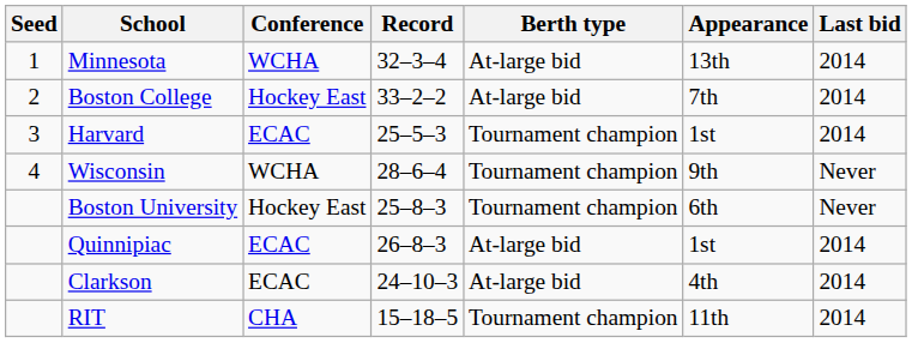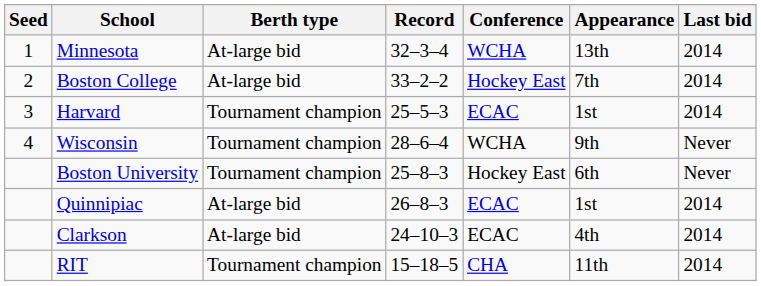 <table class="wikitable">
 <tr>
 <th>Seed</th>
 <th>School</th>
+<th>Berth type</th>
+<th>Record</th>
 <th>Conference</th>
-<th>Record</th>
-<th>Berth type</th>
 <th>Appearance</th>
 <th>Last bid</th>
 </tr>
 <tr>
 <td align=center>1</td>
 <td><a href='#'>Minnesota</a></td>
+<td>At-large bid</td>
+<td>32–3–4</td>
 <td><a href='#'>WCHA</a></td>
-<td>32–3–4</td>
-<td>At-large bid</td>
 <td>13th</td>
 <td>2014</td>
 </tr>
 <tr>
 <td align=center>2</td>
 <td><a href='#'>Boston College</a></td>
+<td>At-large bid</td>
+<td>33–2–2</td>
 <td><a href='#'>Hockey East</a></td>
-<td>33–2–2</td>
-<td>At-large bid</td>
 <td>7th</td>
 <td>2014</td>
 </tr>
 <tr>
 <td align=center>3</td>
 <td><a href='#'>Harvard</a></td>
+<td>Tournament champion</td>
+<td>25–5–3</td>
 <td><a href='#'>ECAC</a></td>
-<td>25–5–3</td>
-<td>Tournament champion</td>
 <td>1st</td>
 <td>2014</td>
 </tr>
 <tr>
 <td align=center>4</td>
 <td><a href='#'>Wisconsin</a></td>
+<td>Tournament champion</td>
+<td>28–6–4</td>
 <td>WCHA</td>
-<td>28–6–4</td>
-<td>Tournament champion</td>
 <td>9th</td>
 <td>Never</td>
 </tr>
 <tr>
 <td></td>
 <td><a href='#'>Boston University</a></td>
+<td>Tournament champion</td>
+<td>25–8–3</td>
 <td>Hockey East</td>
-<td>25–8–3</td>
-<td>Tournament champion</td>
 <td>6th</td>
 <td>Never</td>
 </tr>
 <tr>
 <td></td>
 <td><a href='#'>Quinnipiac</a></td>
+<td>At-large bid</td>
+<td>26–8–3</td>
 <td><a href='#'>ECAC</a></td>
-<td>26–8–3</td>
-<td>At-large bid</td>
 <td>1st</td>
 <td>2014</td>
 </tr>
 <tr>
 <td></td>
 <td><a href='#'>Clarkson</a></td>
+<td>At-large bid</td>
+<td>24–10–3</td>
 <td>ECAC</td>
-<td>24–10–3</td>
-<td>At-large bid</td>
 <td>4th</td>
 <td>2014</td>
 </tr>
 <tr>
 <td></td>
 <td><a href='#'>RIT</a></td>
+<td>Tournament champion</td>
+<td>15–18–5</td>
 <td><a href='#'>CHA</a></td>
-<td>15–18–5</td>
-<td>Tournament champion</td>
 <td>11th</td>
 <td>2014</td>
 </tr>
 </table>
